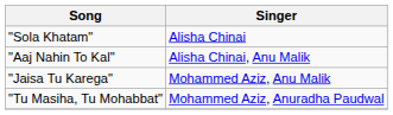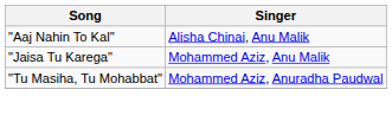 <table class="wikitable" style="font-size:95%;">
 <tr>
 <th>Song</th>
 <th>Singer</th>
-</tr>
-<tr>
-<td>"Sola Khatam"</td>
-<td><a href='#'>Alisha Chinai</a></td>
 </tr>
 <tr>
 <td>"Aaj Nahin To Kal"</td>
 <td><a href='#'>Alisha Chinai</a>, <a href='#'>Anu Malik</a></td>
 </tr>
 <tr>
 <td>"Jaisa Tu Karega"</td>
 <td><a href='#'>Mohammed Aziz</a>, <a href='#'>Anu Malik</a></td>
 </tr>
 <tr>
 <td>"Tu Masiha, Tu Mohabbat"</td>
 <td><a href='#'>Mohammed Aziz</a>, <a href='#'>Anuradha Paudwal</a></td>
 </tr>
 <tr>
 </tr>
 </table>
